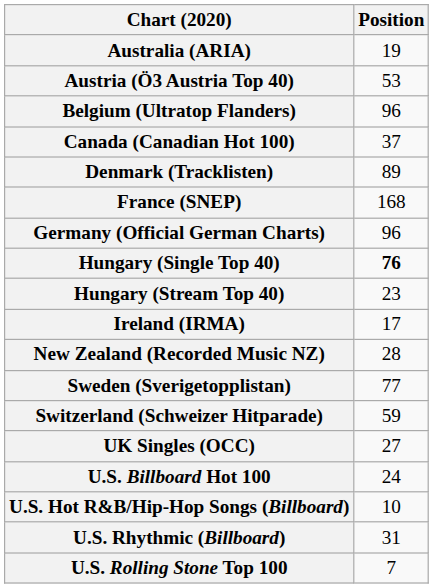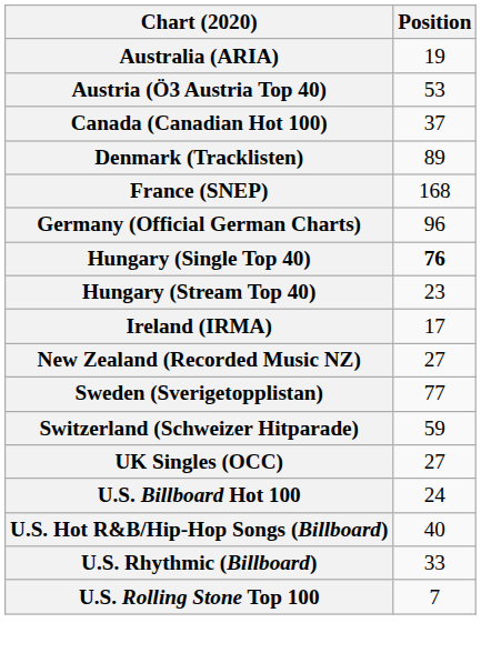 <table class="wikitable sortable plainrowheaders" style="text-align:center">
 <tr>
 <th scope="col">Chart (2020)</th>
 <th scope="col">Position</th>
 </tr>
 <tr>
 <th scope="row">Australia (ARIA)</th>
 <td>19</td>
 </tr>
 <tr>
 <th scope="row">Austria (Ö3 Austria Top 40)</th>
 <td>53</td>
-</tr>
-<tr>
-<th scope="row">Belgium (Ultratop Flanders)</th>
-<td>96</td>
 </tr>
 <tr>
 <th scope="row">Canada (Canadian Hot 100)</th>
 <td>37</td>
 </tr>
 <tr>
 <th scope="row">Denmark (Tracklisten)</th>
 <td>89</td>
 </tr>
 <tr>
 <th scope="row">France (SNEP)</th>
 <td>168</td>
 </tr>
 <tr>
 <th scope="row">Germany (Official German Charts)</th>
 <td>96</td>
 </tr>
 <tr>
 <th scope="row">Hungary (Single Top 40)</th>
 <td><strong>76</strong></td>
 </tr>
 <tr>
 <th scope="row">Hungary (Stream Top 40)</th>
 <td>23</td>
 </tr>
 <tr>
 <th scope="row">Ireland (IRMA)</th>
 <td>17</td>
 </tr>
 <tr>
 <th scope="row">New Zealand (Recorded Music NZ)</th>
-<td>28</td>
+<td>27</td>
 </tr>
 <tr>
 <th scope="row">Sweden (Sverigetopplistan)</th>
 <td>77</td>
 </tr>
 <tr>
 <th scope="row">Switzerland (Schweizer Hitparade)</th>
 <td>59</td>
 </tr>
 <tr>
 <th scope="row">UK Singles (OCC)</th>
 <td>27</td>
 </tr>
 <tr>
 <th scope="row">U.S. <em>Billboard</em> Hot 100</th>
 <td>24</td>
 </tr>
 <tr>
 <th scope="row">U.S. Hot R&B/Hip-Hop Songs (<em>Billboard</em>)</th>
-<td>10</td>
+<td>40</td>
 </tr>
 <tr>
 <th scope="row">U.S. Rhythmic (<em>Billboard</em>)</th>
-<td>31</td>
+<td>33</td>
 </tr>
 <tr>
 <th scope="row">U.S. <em>Rolling Stone</em> Top 100</th>
 <td>7</td>
 </tr>
 </table>
